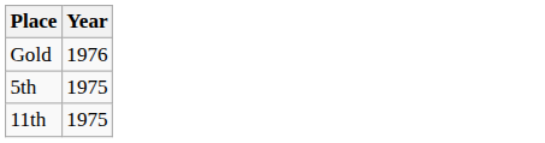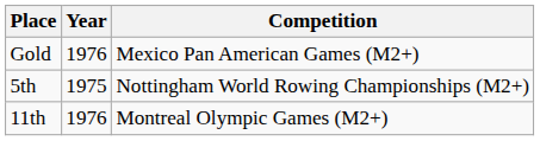 <table class="wikitable">
 <tr>
 <th>Place</th>
 <th>Year</th>
+<th>Competition</th>
 </tr>
 <tr>
 <td>Gold</td>
 <td>1976</td>
+<td>Mexico Pan American Games (M2+)</td>
 </tr>
 <tr>
 <td>5th</td>
 <td>1975</td>
+<td>Nottingham  World Rowing Championships (M2+)</td>
 </tr>
 <tr>
 <td>11th</td>
-<td>1975</td>
+<td>1976</td>
+<td>Montreal Olympic Games (M2+)</td>
 </tr>
 </table>
